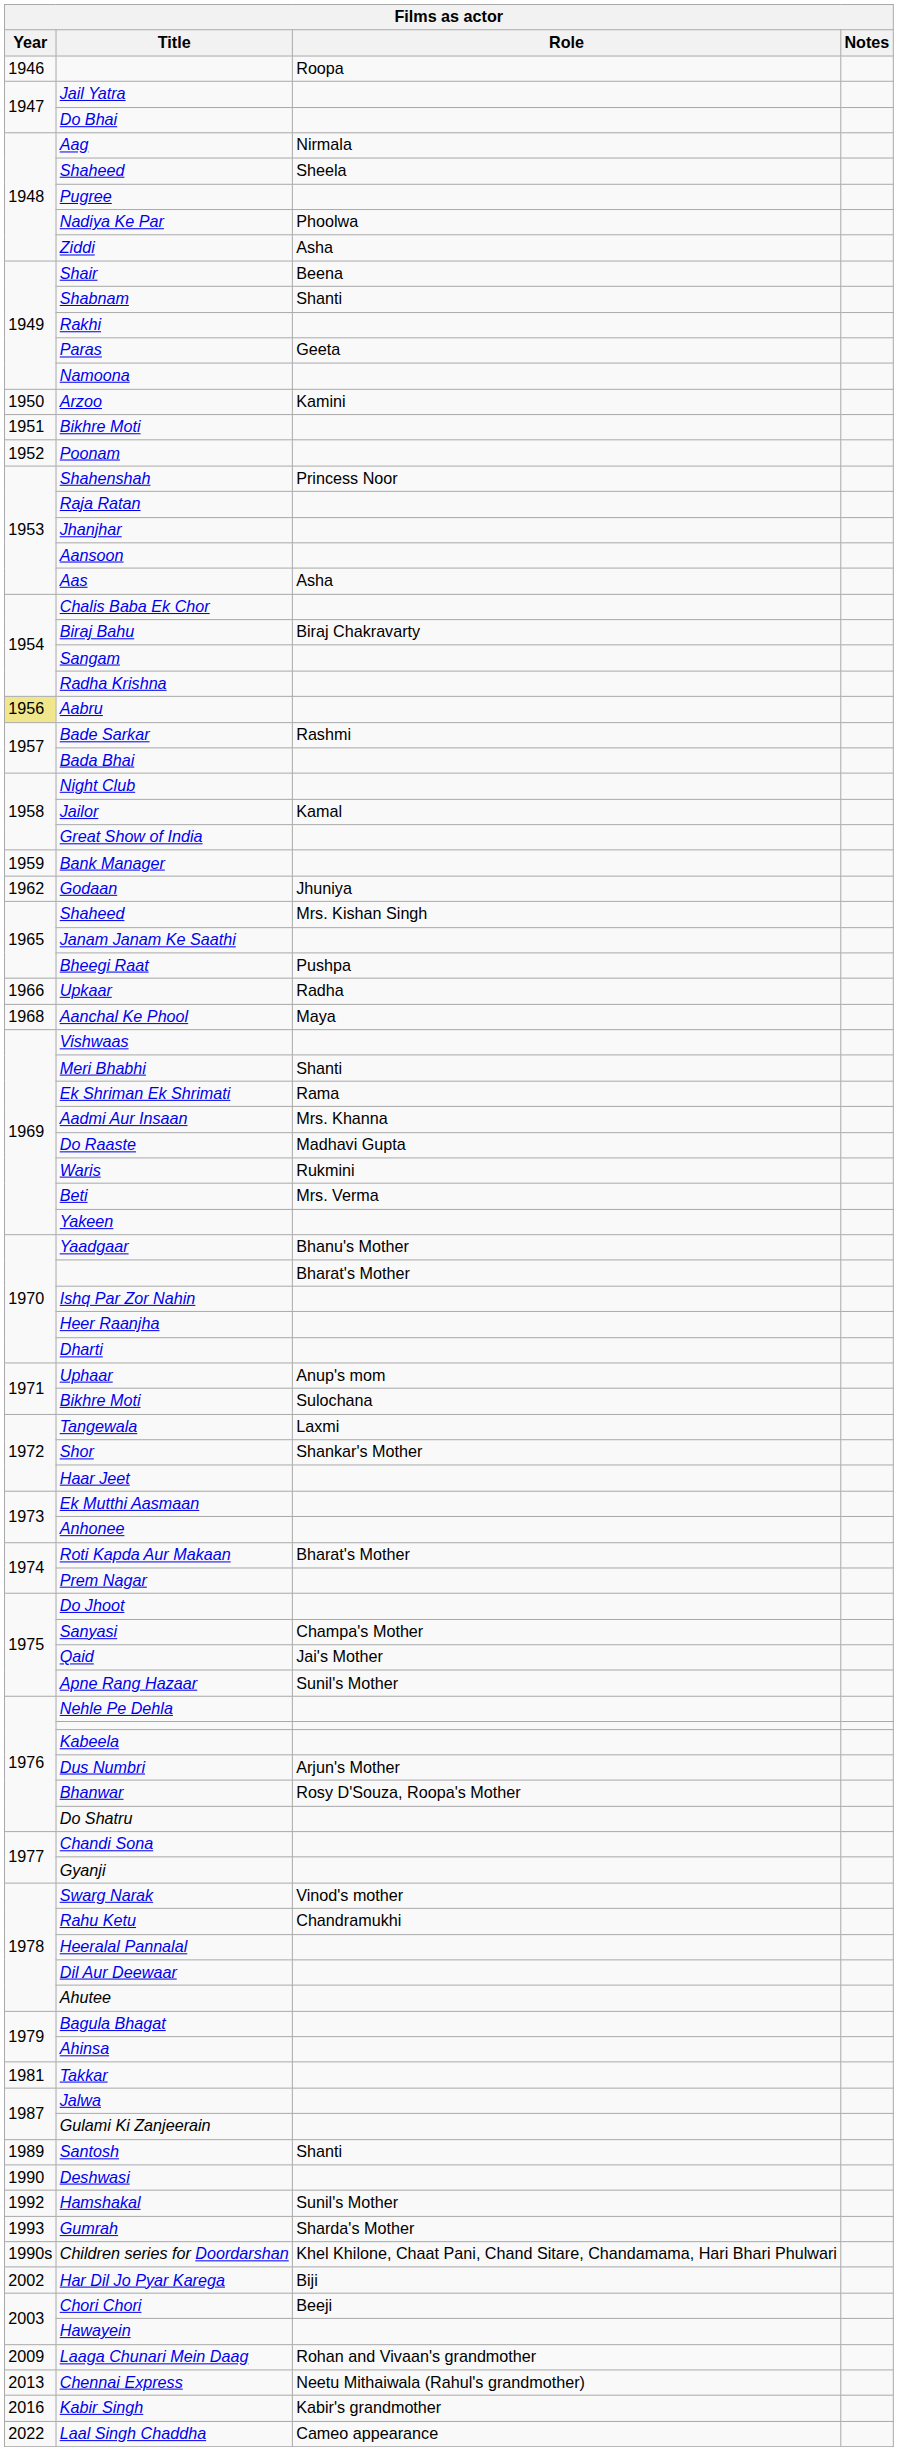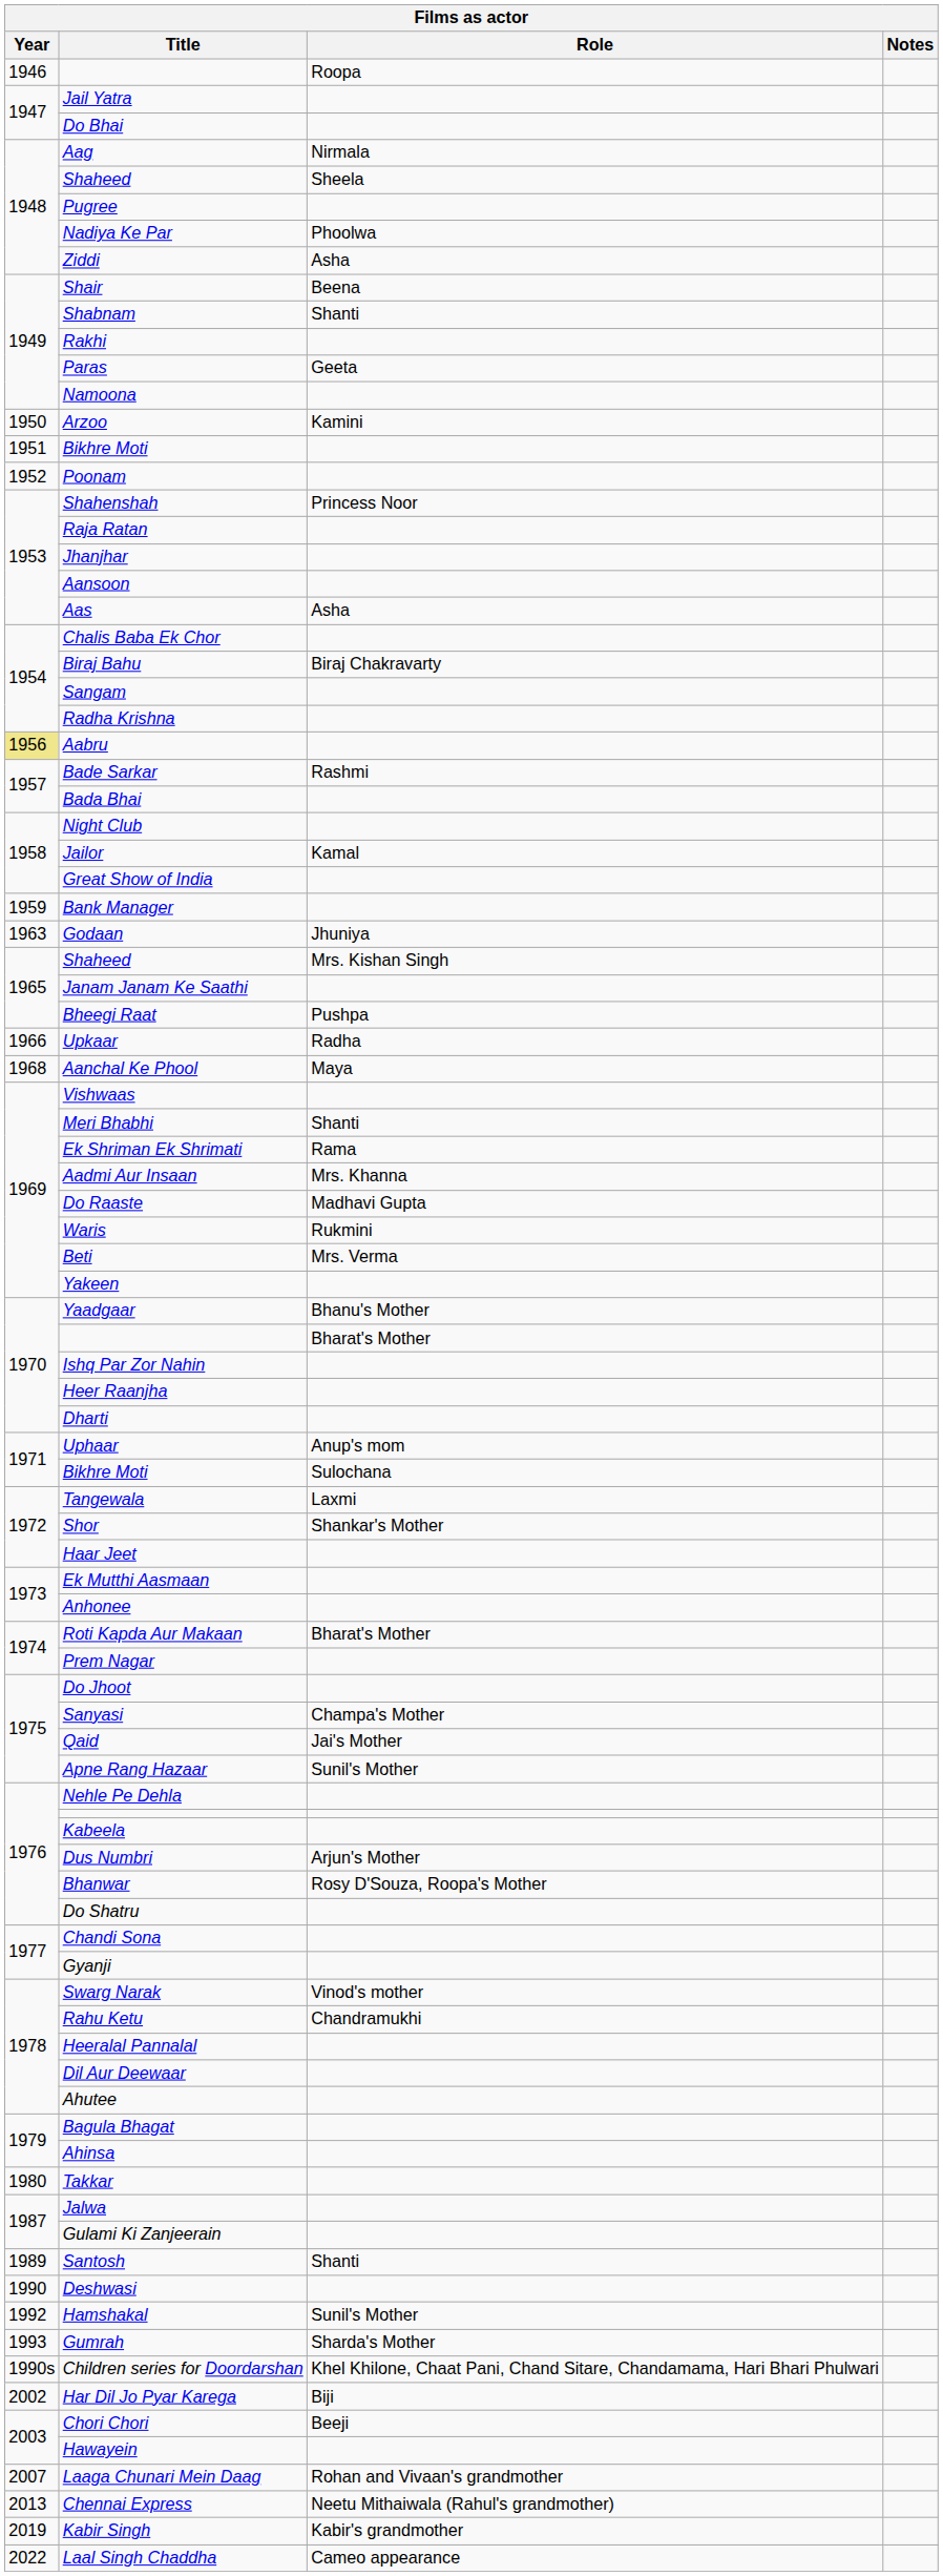 <table class="wikitable sortable">
 <tr>
 <th colspan="4" scope="col"><strong>Films as actor</strong></th>
 </tr>
 <tr>
 <th>Year</th>
 <th>Title</th>
 <th>Role</th>
 <th>Notes</th>
 </tr>
 <tr>
 <td>1946</td>
 <td></td>
 <td>Roopa</td>
 <td></td>
 </tr>
 <tr>
 <td rowspan="2">1947</td>
 <td><em><a href='#'>Jail Yatra</a></em></td>
 <td></td>
 <td></td>
 </tr>
 <tr>
 <td><em><a href='#'>Do Bhai</a></em></td>
 <td></td>
 <td></td>
 </tr>
 <tr>
 <td rowspan="5">1948</td>
 <td><em><a href='#'>Aag</a></em></td>
 <td>Nirmala</td>
 <td></td>
 </tr>
 <tr>
 <td><em><a href='#'>Shaheed</a></em></td>
 <td>Sheela</td>
 <td></td>
 </tr>
 <tr>
 <td><em><a href='#'>Pugree</a></em></td>
 <td></td>
 <td></td>
 </tr>
 <tr>
 <td><em><a href='#'>Nadiya Ke Par</a></em></td>
 <td>Phoolwa</td>
 <td></td>
 </tr>
 <tr>
 <td><em><a href='#'>Ziddi</a></em></td>
 <td>Asha</td>
 <td></td>
 </tr>
 <tr>
 <td rowspan="5">1949</td>
 <td><em><a href='#'>Shair</a></em></td>
 <td>Beena</td>
 <td></td>
 </tr>
 <tr>
 <td><em><a href='#'>Shabnam</a></em></td>
 <td>Shanti</td>
 <td></td>
 </tr>
 <tr>
 <td><em><a href='#'>Rakhi</a></em></td>
 <td></td>
 <td></td>
 </tr>
 <tr>
 <td><em><a href='#'>Paras</a></em></td>
 <td>Geeta</td>
 <td></td>
 </tr>
 <tr>
 <td><em><a href='#'>Namoona</a></em></td>
 <td></td>
 <td></td>
 </tr>
 <tr>
 <td>1950</td>
 <td><em><a href='#'>Arzoo</a></em></td>
 <td>Kamini</td>
 <td></td>
 </tr>
 <tr>
 <td>1951</td>
 <td><em><a href='#'>Bikhre Moti</a></em></td>
 <td></td>
 <td></td>
 </tr>
 <tr>
 <td>1952</td>
 <td><em><a href='#'>Poonam</a></em></td>
 <td></td>
 <td></td>
 </tr>
 <tr>
 <td rowspan="5">1953</td>
 <td><em><a href='#'>Shahenshah</a></em></td>
 <td>Princess Noor</td>
 <td></td>
 </tr>
 <tr>
 <td><em><a href='#'>Raja Ratan</a></em></td>
 <td></td>
 </tr>
 <tr>
 <td><em><a href='#'>Jhanjhar</a></em></td>
 <td></td>
 <td></td>
 </tr>
 <tr>
 <td><em><a href='#'>Aansoon</a></em></td>
 <td></td>
 <td></td>
 </tr>
 <tr>
 <td><em><a href='#'>Aas</a></em></td>
 <td>Asha</td>
 <td></td>
 </tr>
 <tr>
 <td rowspan="4">1954</td>
 <td><em><a href='#'>Chalis Baba Ek Chor</a></em></td>
 <td></td>
 <td></td>
 </tr>
 <tr>
 <td><em><a href='#'>Biraj Bahu</a></em></td>
 <td>Biraj Chakravarty</td>
 <td></td>
 </tr>
 <tr>
 <td><em><a href='#'>Sangam</a></em></td>
 <td></td>
 <td></td>
 </tr>
 <tr>
 <td><em><a href='#'>Radha Krishna</a></em></td>
 <td></td>
 <td></td>
 </tr>
 <tr>
 <td style="background: khaki;">1956</td>
 <td><em><a href='#'>Aabru</a></em></td>
 <td></td>
 <td></td>
 </tr>
 <tr>
 <td rowspan="2">1957</td>
 <td><em><a href='#'>Bade Sarkar</a></em></td>
 <td>Rashmi</td>
 <td></td>
 </tr>
 <tr>
 <td><em><a href='#'>Bada Bhai</a></em></td>
 <td></td>
 <td></td>
 </tr>
 <tr>
 <td rowspan="3">1958</td>
 <td><em><a href='#'>Night Club</a></em></td>
 <td></td>
 <td></td>
 </tr>
 <tr>
 <td><em><a href='#'>Jailor</a></em></td>
 <td>Kamal</td>
 <td></td>
 </tr>
 <tr>
 <td><em><a href='#'>Great Show of India</a></em></td>
 <td></td>
 <td></td>
 </tr>
 <tr>
 <td>1959</td>
 <td><em><a href='#'>Bank Manager</a></em></td>
 <td></td>
 <td></td>
 </tr>
 <tr>
-<td>1962</td>
+<td>1963</td>
 <td><em><a href='#'>Godaan</a></em></td>
 <td>Jhuniya</td>
 <td></td>
 </tr>
 <tr>
 <td rowspan="3">1965</td>
 <td><em><a href='#'>Shaheed</a></em></td>
 <td>Mrs. Kishan Singh</td>
 <td></td>
 </tr>
 <tr>
 <td><em><a href='#'>Janam Janam Ke Saathi</a></em></td>
 <td></td>
 <td></td>
 </tr>
 <tr>
 <td><em><a href='#'>Bheegi Raat</a></em></td>
 <td>Pushpa</td>
 <td></td>
 </tr>
 <tr>
 <td>1966</td>
 <td><em><a href='#'>Upkaar</a></em></td>
 <td>Radha</td>
 <td></td>
 </tr>
 <tr>
 <td>1968</td>
 <td><em><a href='#'>Aanchal Ke Phool</a></em></td>
 <td>Maya</td>
 <td></td>
 </tr>
 <tr>
 <td rowspan="8">1969</td>
 <td><em><a href='#'>Vishwaas</a></em></td>
 <td></td>
 <td></td>
 </tr>
 <tr>
 <td><em><a href='#'>Meri Bhabhi</a></em></td>
 <td>Shanti</td>
 <td></td>
 </tr>
 <tr>
 <td><em><a href='#'>Ek Shriman Ek Shrimati</a></em></td>
 <td>Rama</td>
 <td></td>
 </tr>
 <tr>
 <td><em><a href='#'>Aadmi Aur Insaan</a></em></td>
 <td>Mrs. Khanna</td>
 <td></td>
 </tr>
 <tr>
 <td><em><a href='#'>Do Raaste</a></em></td>
 <td>Madhavi Gupta</td>
 <td></td>
 </tr>
 <tr>
 <td><em><a href='#'>Waris</a></em></td>
 <td>Rukmini</td>
 <td></td>
 </tr>
 <tr>
 <td><em><a href='#'>Beti</a></em></td>
 <td>Mrs. Verma</td>
 <td></td>
 </tr>
 <tr>
 <td><em><a href='#'>Yakeen</a></em></td>
 <td></td>
 <td></td>
 </tr>
 <tr>
 <td rowspan="5">1970</td>
 <td><em><a href='#'>Yaadgaar</a></em></td>
 <td>Bhanu's Mother</td>
 <td></td>
 </tr>
 <tr>
 <td></td>
 <td>Bharat's Mother</td>
 <td></td>
 </tr>
 <tr>
 <td><em><a href='#'>Ishq Par Zor Nahin</a></em></td>
 <td></td>
 <td></td>
 </tr>
 <tr>
 <td><em><a href='#'>Heer Raanjha</a></em></td>
 <td></td>
 <td></td>
 </tr>
 <tr>
 <td><em><a href='#'>Dharti</a></em></td>
 <td></td>
 <td></td>
 </tr>
 <tr>
 <td rowspan="2">1971</td>
 <td><em><a href='#'>Uphaar</a></em></td>
 <td>Anup's mom</td>
 <td></td>
 </tr>
 <tr>
 <td><em><a href='#'>Bikhre Moti</a></em></td>
 <td>Sulochana</td>
 <td></td>
 </tr>
 <tr>
 <td rowspan="3">1972</td>
 <td><em><a href='#'>Tangewala</a></em></td>
 <td>Laxmi</td>
 <td></td>
 </tr>
 <tr>
 <td><em><a href='#'>Shor</a></em></td>
 <td>Shankar's Mother</td>
 <td></td>
 </tr>
 <tr>
 <td><em><a href='#'>Haar Jeet</a></em></td>
 <td></td>
 <td></td>
 </tr>
 <tr>
 <td rowspan="2">1973</td>
 <td><em><a href='#'>Ek Mutthi Aasmaan</a></em></td>
 <td></td>
 <td></td>
 </tr>
 <tr>
 <td><em><a href='#'>Anhonee</a></em></td>
 <td></td>
 <td></td>
 </tr>
 <tr>
 <td rowspan="2">1974</td>
 <td><em><a href='#'>Roti Kapda Aur Makaan</a></em></td>
 <td>Bharat's Mother</td>
 <td></td>
 </tr>
 <tr>
 <td><em><a href='#'>Prem Nagar</a></em></td>
 <td></td>
 <td></td>
 </tr>
 <tr>
 <td rowspan="4">1975</td>
 <td><em><a href='#'>Do Jhoot</a></em></td>
 <td></td>
 <td></td>
 </tr>
 <tr>
 <td><em><a href='#'>Sanyasi</a></em></td>
 <td>Champa's Mother</td>
 <td></td>
 </tr>
 <tr>
 <td><em><a href='#'>Qaid</a></em></td>
 <td>Jai's Mother</td>
 <td></td>
 </tr>
 <tr>
 <td><em><a href='#'>Apne Rang Hazaar</a></em></td>
 <td>Sunil's Mother</td>
 <td></td>
 </tr>
 <tr>
 <td rowspan="6">1976</td>
 <td><em><a href='#'>Nehle Pe Dehla</a></em></td>
 <td></td>
 <td></td>
 </tr>
 <tr>
 <td></td>
 <td></td>
 <td></td>
 </tr>
 <tr>
 <td><em><a href='#'>Kabeela</a></em></td>
 <td></td>
 <td></td>
 </tr>
 <tr>
 <td><em><a href='#'>Dus Numbri</a></em></td>
 <td>Arjun's Mother</td>
 <td></td>
 </tr>
 <tr>
 <td><em><a href='#'>Bhanwar</a></em></td>
 <td>Rosy D'Souza, Roopa's Mother</td>
 <td></td>
 </tr>
 <tr>
 <td><em>Do Shatru</em></td>
 <td></td>
 <td></td>
 </tr>
 <tr>
 <td rowspan="2">1977</td>
 <td><em><a href='#'>Chandi Sona</a></em></td>
 <td></td>
 <td></td>
 </tr>
 <tr>
 <td><em>Gyanji</em></td>
 <td></td>
 <td></td>
 </tr>
 <tr>
 <td rowspan="5">1978</td>
 <td><em><a href='#'>Swarg Narak</a></em></td>
 <td>Vinod's mother</td>
 <td></td>
 </tr>
 <tr>
 <td><em><a href='#'>Rahu Ketu</a></em></td>
 <td>Chandramukhi</td>
 <td></td>
 </tr>
 <tr>
 <td><em><a href='#'>Heeralal Pannalal</a></em></td>
 <td></td>
 <td></td>
 </tr>
 <tr>
 <td><em><a href='#'>Dil Aur Deewaar</a></em></td>
 <td></td>
 <td></td>
 </tr>
 <tr>
 <td><em>Ahutee</em></td>
 <td></td>
 <td></td>
 </tr>
 <tr>
 <td rowspan="2">1979</td>
 <td><em><a href='#'>Bagula Bhagat</a></em></td>
 <td></td>
 <td></td>
 </tr>
 <tr>
 <td><em><a href='#'>Ahinsa</a></em></td>
 <td></td>
 <td></td>
 </tr>
 <tr>
-<td>1981</td>
+<td>1980</td>
 <td><em><a href='#'>Takkar</a></em></td>
 <td></td>
 <td></td>
 </tr>
 <tr>
 <td rowspan="2">1987</td>
 <td><em><a href='#'>Jalwa</a></em></td>
 <td></td>
 <td></td>
 </tr>
 <tr>
 <td><em>Gulami Ki Zanjeerain</em></td>
 <td></td>
 <td></td>
 </tr>
 <tr>
 <td>1989</td>
 <td><em><a href='#'>Santosh</a></em></td>
 <td>Shanti</td>
 <td></td>
 </tr>
 <tr>
 <td>1990</td>
 <td><em><a href='#'>Deshwasi</a></em></td>
 <td></td>
 <td></td>
 </tr>
 <tr>
 <td>1992</td>
 <td><em><a href='#'>Hamshakal</a></em></td>
 <td>Sunil's Mother</td>
 <td></td>
 </tr>
 <tr>
 <td>1993</td>
 <td><em><a href='#'>Gumrah</a></em></td>
 <td>Sharda's Mother</td>
 <td></td>
 </tr>
 <tr>
 <td>1990s</td>
 <td><em>Children series for <a href='#'>Doordarshan</a></em></td>
 <td>Khel Khilone, Chaat Pani, Chand Sitare, Chandamama, Hari Bhari Phulwari</td>
 <td></td>
 </tr>
 <tr>
 <td>2002</td>
 <td><em><a href='#'>Har Dil Jo Pyar Karega</a></em></td>
 <td>Biji</td>
 <td></td>
 </tr>
 <tr>
 <td rowspan="2">2003</td>
 <td><em><a href='#'>Chori Chori</a></em></td>
 <td>Beeji</td>
 <td></td>
 </tr>
 <tr>
 <td><em><a href='#'>Hawayein</a></em></td>
 <td></td>
 <td></td>
 </tr>
 <tr>
-<td>2009</td>
+<td>2007</td>
 <td><em><a href='#'>Laaga Chunari Mein Daag</a></em></td>
 <td>Rohan and Vivaan's grandmother</td>
 <td></td>
 </tr>
 <tr>
 <td>2013</td>
 <td><em><a href='#'>Chennai Express</a></em></td>
 <td>Neetu Mithaiwala (Rahul's grandmother)</td>
 <td></td>
 </tr>
 <tr>
-<td>2016</td>
+<td>2019</td>
 <td><em><a href='#'>Kabir Singh</a></em></td>
 <td>Kabir's grandmother</td>
 <td></td>
 </tr>
 <tr>
 <td>2022</td>
 <td><em><a href='#'>Laal Singh Chaddha</a></em></td>
 <td>Cameo appearance</td>
 </tr>
 </table>
